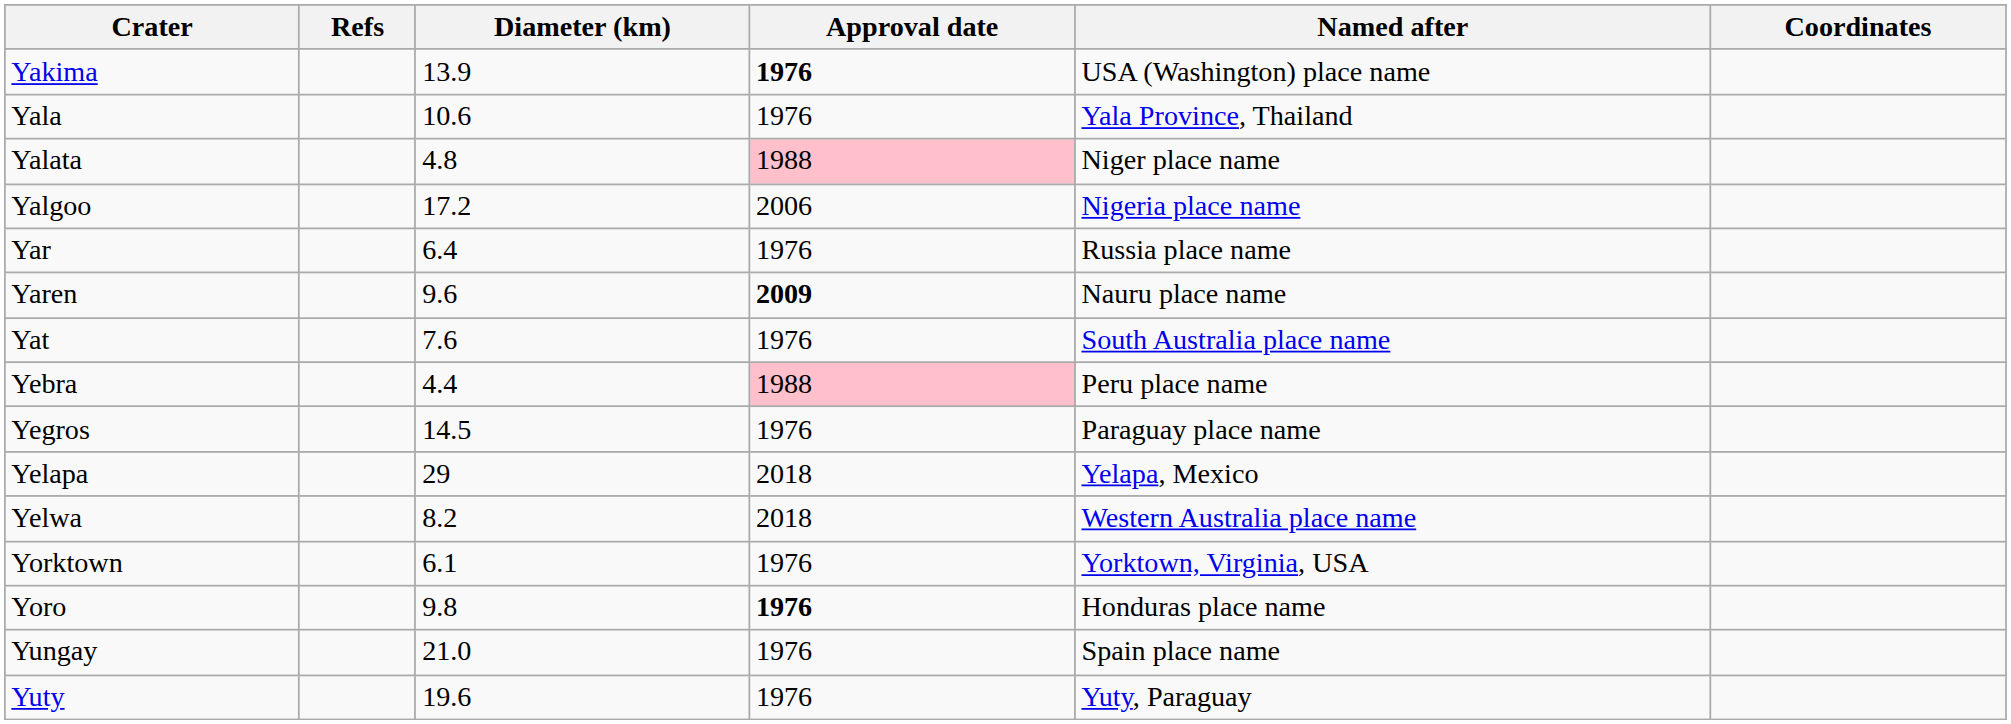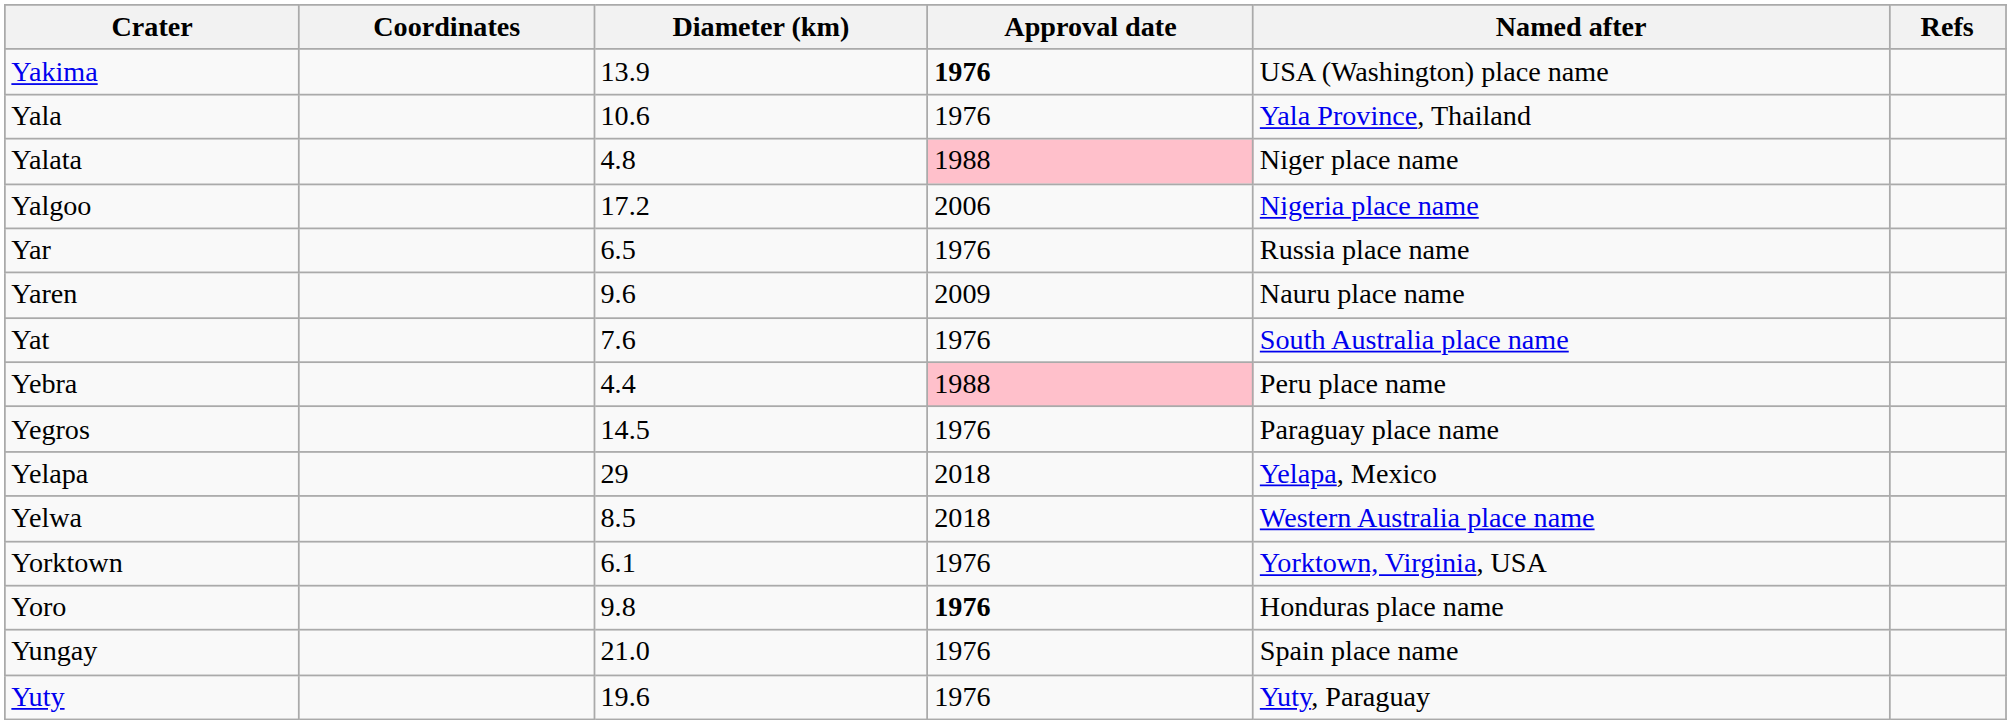 <table class="wikitable" style="min-width: 90%;">
 <tr>
 <th style="width:10em">Crater</th>
-<th>Refs</th>
+<th style="width:10em">Coordinates</th>
 <th>Diameter (km)</th>
 <th>Approval date</th>
 <th>Named after</th>
-<th style="width:10em">Coordinates</th>
+<th>Refs</th>
 </tr>
 <tr id="Yakima">
 <td><a href='#'>Yakima</a></td>
 <td></td>
 <td>13.9</td>
 <td><strong>1976</strong></td>
 <td>USA (Washington) place name</td>
 <td></td>
 </tr>
 <tr id="Yala">
 <td>Yala</td>
 <td></td>
 <td>10.6</td>
 <td>1976</td>
 <td><a href='#'>Yala Province</a>, Thailand</td>
 <td></td>
 </tr>
 <tr id="Yalata">
 <td>Yalata</td>
 <td></td>
 <td>4.8</td>
 <td style="background: pink;">1988</td>
 <td>Niger place name</td>
 <td></td>
 </tr>
 <tr id="Yalgoo">
 <td>Yalgoo</td>
 <td></td>
 <td>17.2</td>
 <td>2006</td>
 <td><a href='#'>Nigeria place name</a></td>
 <td></td>
 </tr>
 <tr id="Yar">
 <td>Yar</td>
 <td></td>
-<td>6.4</td>
+<td>6.5</td>
 <td>1976</td>
 <td>Russia place name</td>
 <td></td>
 </tr>
 <tr id="Yaren">
 <td>Yaren</td>
 <td></td>
 <td>9.6</td>
-<td><strong>2009</strong></td>
+<td>2009</td>
 <td>Nauru place name</td>
 <td></td>
 </tr>
 <tr id="Yat">
 <td>Yat</td>
 <td></td>
 <td>7.6</td>
 <td>1976</td>
 <td><a href='#'>South Australia place name</a></td>
 <td></td>
 </tr>
 <tr id="Yebra">
 <td>Yebra</td>
 <td></td>
 <td>4.4</td>
 <td style="background: pink;">1988</td>
 <td>Peru place name</td>
 <td></td>
 </tr>
 <tr id="Yegros">
 <td>Yegros</td>
 <td></td>
 <td>14.5</td>
 <td>1976</td>
 <td>Paraguay place name</td>
 <td></td>
 </tr>
 <tr id="Yelapa">
 <td>Yelapa</td>
 <td></td>
 <td>29</td>
 <td>2018</td>
 <td><a href='#'>Yelapa</a>, Mexico</td>
 <td></td>
 </tr>
 <tr id="Yelwa">
 <td>Yelwa</td>
 <td></td>
-<td>8.2</td>
+<td>8.5</td>
 <td>2018</td>
 <td><a href='#'>Western Australia place name</a></td>
 <td></td>
 </tr>
 <tr id="Yorktown">
 <td>Yorktown</td>
 <td></td>
 <td>6.1</td>
 <td>1976</td>
 <td><a href='#'>Yorktown, Virginia</a>, USA</td>
 <td></td>
 </tr>
 <tr id="Yoro">
 <td>Yoro</td>
 <td></td>
 <td>9.8</td>
 <td><strong>1976</strong></td>
 <td>Honduras place name</td>
 <td></td>
 </tr>
 <tr id="Yungay">
 <td>Yungay</td>
 <td></td>
 <td>21.0</td>
 <td>1976</td>
 <td>Spain place name</td>
 <td></td>
 </tr>
 <tr id="Yuty">
 <td><a href='#'>Yuty</a></td>
 <td></td>
 <td>19.6</td>
 <td>1976</td>
 <td><a href='#'>Yuty</a>, Paraguay</td>
 <td></td>
 </tr>
 </table>
